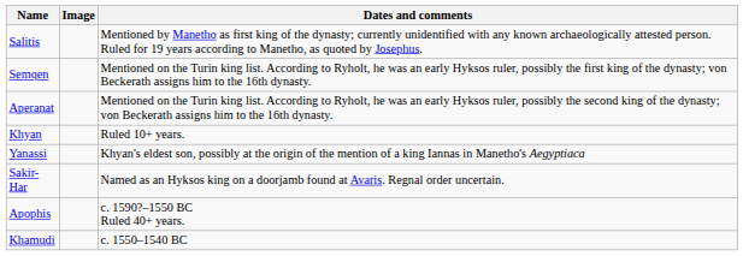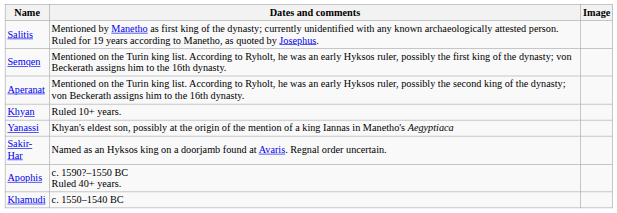 <table class="wikitable" style="margin:1em auto; width:60%;">
 <tr>
 <th>Name</th>
+<th>Dates and comments</th>
 <th>Image</th>
-<th>Dates and comments</th>
 </tr>
 <tr>
 <td><a href='#'>Salitis</a></td>
+<td>Mentioned by <a href='#'>Manetho</a> as first king of the dynasty; currently unidentified with any known archaeologically attested person. Ruled for 19 years according to Manetho, as quoted by <a href='#'>Josephus</a>.</td>
 <td></td>
-<td>Mentioned by <a href='#'>Manetho</a> as first king of the dynasty; currently unidentified with any known archaeologically attested person. Ruled for 19 years according to Manetho, as quoted by <a href='#'>Josephus</a>.</td>
 </tr>
 <tr>
 <td><a href='#'>Semqen</a></td>
+<td>Mentioned on the Turin king list. According to Ryholt, he was an early Hyksos ruler, possibly the first king of the dynasty; von Beckerath assigns him to the 16th dynasty.</td>
 <td></td>
-<td>Mentioned on the Turin king list. According to Ryholt, he was an early Hyksos ruler, possibly the first king of the dynasty; von Beckerath assigns him to the 16th dynasty.</td>
 </tr>
 <tr>
 <td><a href='#'>Aperanat</a></td>
+<td>Mentioned on the Turin king list. According to Ryholt, he was an early Hyksos ruler, possibly the second king of the dynasty; von Beckerath assigns him to the 16th dynasty.</td>
 <td></td>
-<td>Mentioned on the Turin king list. According to Ryholt, he was an early Hyksos ruler, possibly the second king of the dynasty; von Beckerath assigns him to the 16th dynasty.</td>
 </tr>
 <tr>
 <td><a href='#'>Khyan</a></td>
+<td>Ruled 10+ years.</td>
 <td></td>
-<td>Ruled 10+ years.</td>
 </tr>
 <tr>
 <td><a href='#'>Yanassi</a></td>
+<td>Khyan's eldest son, possibly at the origin of the mention of a king Iannas in Manetho's <em>Aegyptiaca</em></td>
 <td></td>
-<td>Khyan's eldest son, possibly at the origin of the mention of a king Iannas in Manetho's <em>Aegyptiaca</em></td>
 </tr>
 <tr>
 <td><a href='#'>Sakir-Har</a></td>
+<td>Named as an Hyksos king on a doorjamb found at <a href='#'>Avaris</a>. Regnal order uncertain.</td>
 <td></td>
-<td>Named as an Hyksos king on a doorjamb found at <a href='#'>Avaris</a>. Regnal order uncertain.</td>
 </tr>
 <tr>
 <td><a href='#'>Apophis</a></td>
+<td>c. 1590?–1550 BC<br>Ruled 40+ years.</td>
 <td></td>
-<td>c. 1590?–1550 BC<br>Ruled 40+ years.</td>
 </tr>
 <tr>
 <td><a href='#'>Khamudi</a></td>
+<td>c. 1550–1540 BC</td>
 <td></td>
-<td>c. 1550–1540 BC</td>
 </tr>
 </table>
